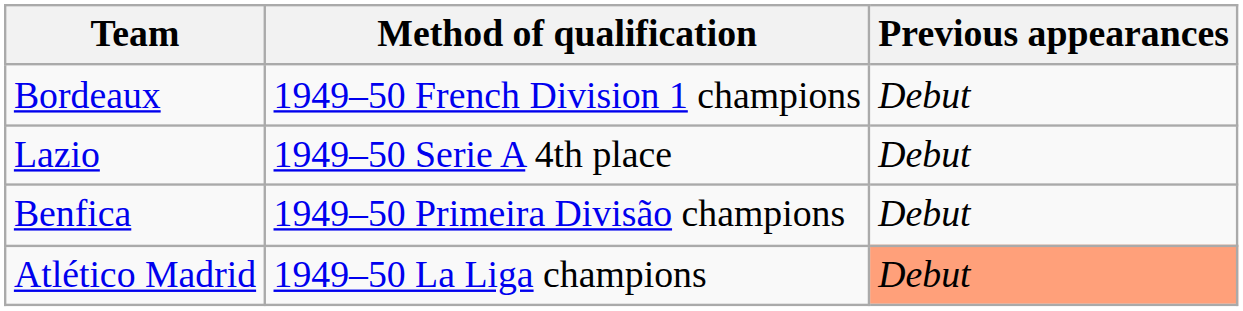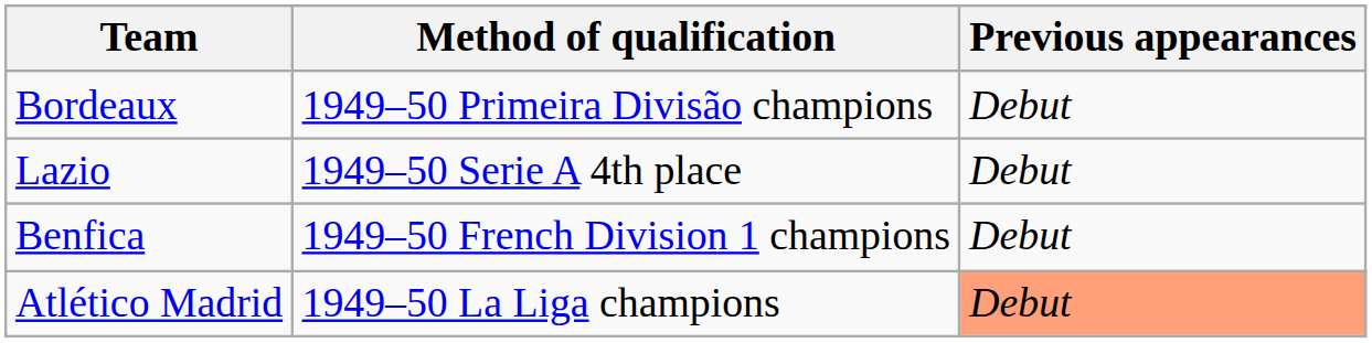 <table class="wikitable">
 <tr>
 <th>Team</th>
 <th>Method of qualification</th>
 <th>Previous appearances</th>
 </tr>
 <tr>
 <td> <a href='#'>Bordeaux</a></td>
-<td><a href='#'>1949–50 French Division 1</a> champions</td>
+<td><a href='#'>1949–50 Primeira Divisão</a> champions</td>
 <td><em>Debut</em></td>
 </tr>
 <tr>
 <td> <a href='#'>Lazio</a></td>
 <td><a href='#'>1949–50 Serie A</a> 4th place</td>
 <td><em>Debut</em></td>
 </tr>
 <tr>
 <td> <a href='#'>Benfica</a></td>
-<td><a href='#'>1949–50 Primeira Divisão</a> champions</td>
+<td><a href='#'>1949–50 French Division 1</a> champions</td>
 <td><em>Debut</em></td>
 </tr>
 <tr>
 <td> <a href='#'>Atlético Madrid</a></td>
 <td><a href='#'>1949–50 La Liga</a> champions</td>
 <td style="background: lightsalmon;"><em>Debut</em></td>
 </tr>
 </table>
